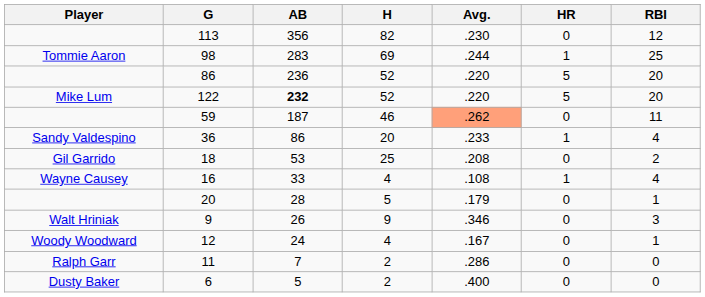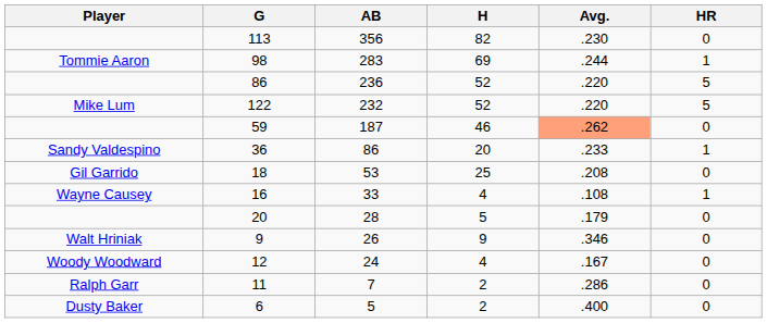 <table class="wikitable sortable">
 <tr>
 <th bgcolor="#DDDDFF" width="16%">Player</th>
 <th bgcolor="#DDDDFF" width="9%">G</th>
 <th bgcolor="#DDDDFF" width="9%">AB</th>
 <th bgcolor="#DDDDFF" width="9%">H</th>
 <th bgcolor="#DDDDFF" width="9%">Avg.</th>
 <th bgcolor="#DDDDFF" width="9%">HR</th>
-<th bgcolor="#DDDDFF" width="9%">RBI</th>
 </tr>
 <tr align="center">
 <td></td>
 <td>113</td>
 <td>356</td>
 <td>82</td>
 <td>.230</td>
 <td>0</td>
-<td>12</td>
 </tr>
 <tr align="center">
 <td><a href='#'>Tommie Aaron</a></td>
 <td>98</td>
 <td>283</td>
 <td>69</td>
 <td>.244</td>
 <td>1</td>
-<td>25</td>
 </tr>
 <tr align=center>
 <td></td>
 <td>86</td>
 <td>236</td>
 <td>52</td>
 <td>.220</td>
 <td>5</td>
-<td>20</td>
 </tr>
 <tr align="center">
 <td><a href='#'>Mike Lum</a></td>
 <td>122</td>
-<td><strong>232</strong></td>
+<td>232</td>
 <td>52</td>
 <td>.220</td>
 <td>5</td>
-<td>20</td>
 </tr>
 <tr align=center>
 <td></td>
 <td>59</td>
 <td>187</td>
 <td>46</td>
 <td style="background: lightsalmon;">.262</td>
 <td>0</td>
-<td>11</td>
 </tr>
 <tr align="center">
 <td><a href='#'>Sandy Valdespino</a></td>
 <td>36</td>
 <td>86</td>
 <td>20</td>
 <td>.233</td>
 <td>1</td>
-<td>4</td>
 </tr>
 <tr align=center>
 <td><a href='#'>Gil Garrido</a></td>
 <td>18</td>
 <td>53</td>
 <td>25</td>
 <td>.208</td>
 <td>0</td>
-<td>2</td>
 </tr>
 <tr align=center>
 <td><a href='#'>Wayne Causey</a></td>
 <td>16</td>
 <td>33</td>
 <td>4</td>
 <td>.108</td>
 <td>1</td>
-<td>4</td>
 </tr>
 <tr align=center>
 <td></td>
 <td>20</td>
 <td>28</td>
 <td>5</td>
 <td>.179</td>
 <td>0</td>
-<td>1</td>
 </tr>
 <tr align="center">
 <td><a href='#'>Walt Hriniak</a></td>
 <td>9</td>
 <td>26</td>
 <td>9</td>
 <td>.346</td>
 <td>0</td>
-<td>3</td>
 </tr>
 <tr align=center>
 <td><a href='#'>Woody Woodward</a></td>
 <td>12</td>
 <td>24</td>
 <td>4</td>
 <td>.167</td>
 <td>0</td>
-<td>1</td>
 </tr>
 <tr align=center>
 <td><a href='#'>Ralph Garr</a></td>
 <td>11</td>
 <td>7</td>
 <td>2</td>
 <td>.286</td>
-<td>0</td>
 <td>0</td>
 </tr>
 <tr align=center>
 <td><a href='#'>Dusty Baker</a></td>
 <td>6</td>
 <td>5</td>
 <td>2</td>
 <td>.400</td>
 <td>0</td>
-<td>0</td>
 </tr>
 </table>
